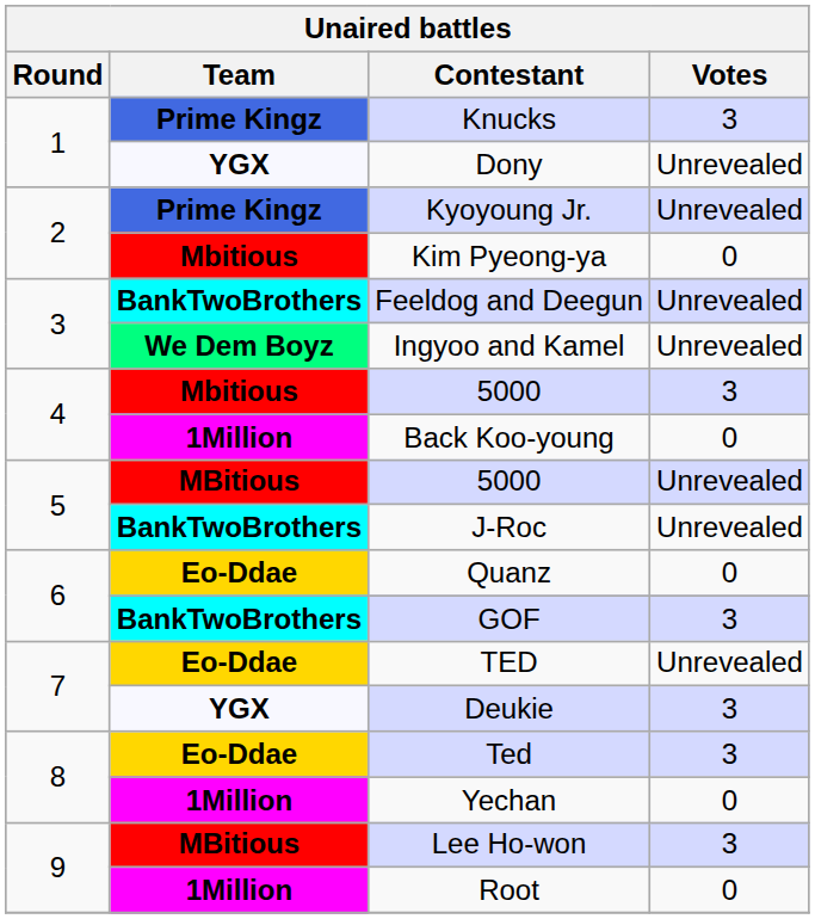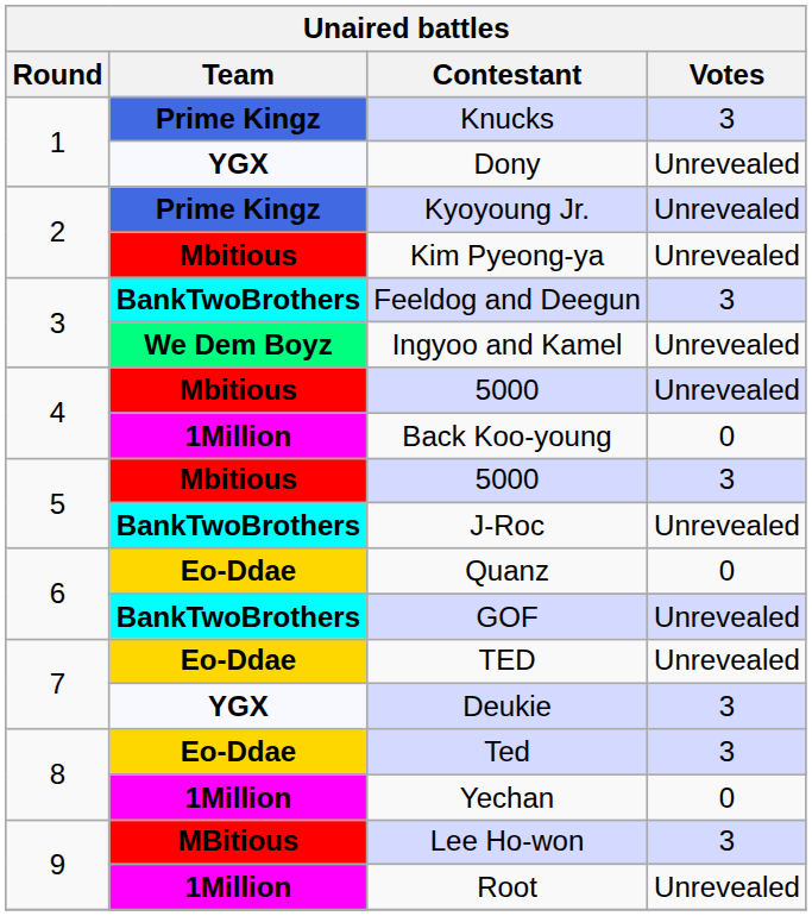 <table class="wikitable mw-collapsible mw-collapsed" style="text-align:center; font-size:90%">
 <tr>
 <th colspan="5">Unaired battles</th>
 </tr>
 <tr style="background:#f2f2f2;">
 <th scope="col">Round</th>
 <th scope="col">Team</th>
 <th scope="col">Contestant</th>
 <th scope="col">Votes</th>
 </tr>
 <tr>
 <td rowspan="2">1</td>
 <td style="background:royalblue"><strong>Prime Kingz</strong></td>
 <td style="background:#D4D9FF">Knucks</td>
 <td style="background:#D4D9FF">3</td>
 </tr>
 <tr>
 <td style="background:#F8F8FF"><strong>YGX</strong></td>
 <td>Dony</td>
 <td>Unrevealed</td>
 </tr>
 <tr>
 <td rowspan="2">2</td>
 <td style="background:royalblue"><strong>Prime Kingz</strong></td>
 <td style="background:#D4D9FF">Kyoyoung Jr.</td>
 <td style="background:#D4D9FF">Unrevealed</td>
 </tr>
 <tr>
 <td style="background:red"><strong>Mbitious</strong></td>
 <td>Kim Pyeong-ya</td>
-<td>0</td>
+<td>Unrevealed</td>
 </tr>
 <tr>
 <td rowspan="2">3</td>
 <td style="background:aqua"><strong>BankTwoBrothers</strong></td>
 <td style="background:#D4D9FF">Feeldog and Deegun</td>
-<td style="background:#D4D9FF">Unrevealed</td>
+<td style="background:#D4D9FF">3</td>
 </tr>
 <tr>
 <td style="background:springgreen"><strong>We Dem Boyz</strong></td>
 <td>Ingyoo and Kamel</td>
 <td>Unrevealed</td>
 </tr>
 <tr>
 <td rowspan="2">4</td>
 <td style="background:red"><strong>Mbitious</strong></td>
 <td style="background:#D4D9FF">5000</td>
-<td style="background:#D4D9FF">3</td>
+<td style="background:#D4D9FF">Unrevealed</td>
 </tr>
 <tr>
 <td style="background:magenta"><strong>1Million</strong></td>
 <td>Back Koo-young</td>
 <td>0</td>
 </tr>
 <tr>
 <td rowspan="2">5</td>
-<td style="background:red"><strong>MBitious</strong></td>
+<td style="background:red"><strong>Mbitious</strong></td>
 <td style="background:#D4D9FF">5000</td>
-<td style="background:#D4D9FF">Unrevealed</td>
+<td style="background:#D4D9FF">3</td>
 </tr>
 <tr>
 <td style="background:aqua"><strong>BankTwoBrothers</strong></td>
 <td>J-Roc</td>
 <td>Unrevealed</td>
 </tr>
 <tr>
 <td rowspan="2">6</td>
 <td style="background:gold"><strong>Eo-Ddae</strong></td>
 <td>Quanz</td>
 <td>0</td>
 </tr>
 <tr>
 <td style="background:aqua"><strong>BankTwoBrothers</strong></td>
 <td style="background:#D4D9FF">GOF</td>
-<td style="background:#D4D9FF">3</td>
+<td style="background:#D4D9FF">Unrevealed</td>
 </tr>
 <tr>
 <td rowspan="2">7</td>
 <td style="background:gold"><strong>Eo-Ddae</strong></td>
 <td>TED</td>
 <td>Unrevealed</td>
 </tr>
 <tr>
 <td style="background:#F8F8FF"><strong>YGX</strong></td>
 <td style="background:#D4D9FF">Deukie</td>
 <td style="background:#D4D9FF">3</td>
 </tr>
 <tr>
 <td rowspan="2">8</td>
 <td style="background:gold"><strong>Eo-Ddae</strong></td>
 <td style="background:#D4D9FF">Ted</td>
 <td style="background:#D4D9FF">3</td>
 </tr>
 <tr>
 <td style="background:magenta"><strong>1Million</strong></td>
 <td>Yechan</td>
 <td>0</td>
 </tr>
 <tr>
 <td rowspan="2">9</td>
 <td style="background:red"><strong>MBitious</strong></td>
 <td style="background:#D4D9FF">Lee Ho-won</td>
 <td style="background:#D4D9FF">3</td>
 </tr>
 <tr>
 <td style="background:magenta"><strong>1Million</strong></td>
 <td>Root</td>
-<td>0</td>
+<td>Unrevealed</td>
 </tr>
 <tr>
 </tr>
 </table>
